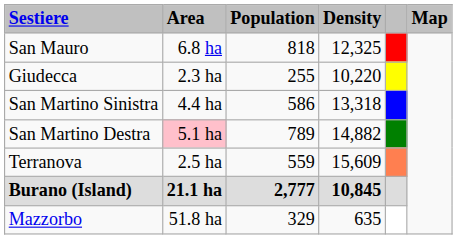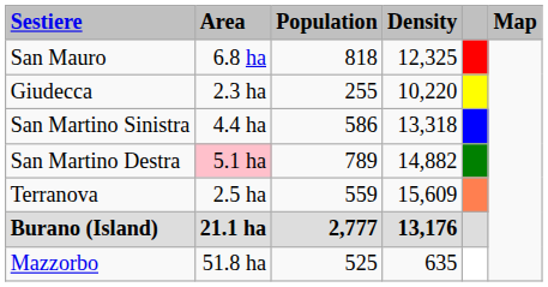 <table class="wikitable">
 <tr align="left" bgcolor="#C0C0C0">
 <td><strong><a href='#'>Sestiere</a></strong></td>
 <td><strong>Area</strong></td>
 <td><strong>Population</strong></td>
 <td><strong>Density</strong></td>
 <td class="unsortable"> </td>
 <td class="unsortable" align="center"><strong>Map</strong></td>
 </tr>
 <tr>
 <td>San Mauro</td>
 <td align="right">6.8 <a href='#'>ha</a></td>
 <td align="right">818</td>
 <td align="right">12,325</td>
 <td style="background: red;">   </td>
 <td rowspan="7"></td>
 </tr>
 <tr>
 <td>Giudecca</td>
 <td align="right">2.3 ha</td>
 <td align="right">255</td>
 <td align="right">10,220</td>
 <td style="background: yellow;"> </td>
 </tr>
 <tr>
 <td>San Martino Sinistra</td>
 <td align="right">4.4 ha</td>
 <td align="right">586</td>
 <td align="right">13,318</td>
 <td style="background: blue;"> </td>
 </tr>
 <tr>
 <td>San Martino Destra</td>
 <td align="right" style="background: pink;">5.1 ha</td>
 <td align="right">789</td>
 <td align="right">14,882</td>
 <td style="background: green;"> </td>
 </tr>
 <tr>
 <td>Terranova</td>
 <td align="right">2.5 ha</td>
 <td align="right">559</td>
 <td align="right">15,609</td>
 <td style="background: #ff7f50;"> </td>
 </tr>
 <tr bgcolor="#dddddd">
 <td><strong>Burano (Island)</strong></td>
 <td align="right"><strong>21.1 ha</strong></td>
 <td align="right"><strong>2,777</strong></td>
-<td align="right"><strong>10,845</strong></td>
+<td align="right"><strong>13,176</strong></td>
 <td> </td>
 </tr>
 <tr>
 <td><a href='#'>Mazzorbo</a></td>
 <td align="right">51.8 ha</td>
-<td align="right">329</td>
+<td align="right">525</td>
 <td align="right">635</td>
 <td style="background: #ffffff;"> </td>
 </tr>
 </table>
